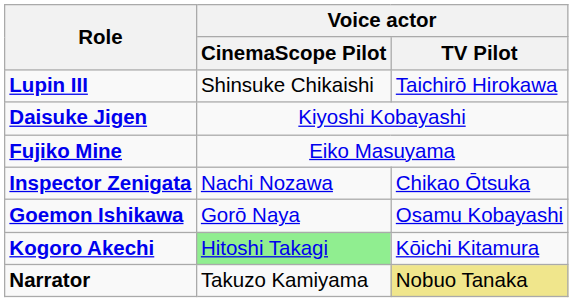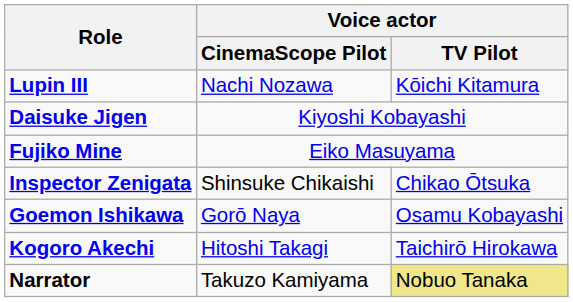 <table class="wikitable">
 <tr>
 <th rowspan="2">Role</th>
 <th colspan="2">Voice actor</th>
 </tr>
 <tr>
 <th>CinemaScope Pilot</th>
 <th>TV Pilot</th>
 </tr>
 <tr>
 <td><strong><a href='#'>Lupin III</a></strong></td>
-<td>Shinsuke Chikaishi</td>
-<td><a href='#'>Taichirō Hirokawa</a></td>
+<td><a href='#'>Nachi Nozawa</a></td>
+<td><a href='#'>Kōichi Kitamura</a></td>
 </tr>
 <tr>
 <td><strong><a href='#'>Daisuke Jigen</a></strong></td>
 <td style="text-align: center;" colspan="3"><a href='#'>Kiyoshi Kobayashi</a></td>
 </tr>
 <tr>
 <td><strong><a href='#'>Fujiko Mine</a></strong></td>
 <td style="text-align: center;" colspan="2"><a href='#'>Eiko Masuyama</a></td>
 </tr>
 <tr>
 <td><strong><a href='#'>Inspector Zenigata</a></strong></td>
-<td><a href='#'>Nachi Nozawa</a></td>
+<td>Shinsuke Chikaishi</td>
 <td><a href='#'>Chikao Ōtsuka</a></td>
 </tr>
 <tr>
 <td><strong><a href='#'>Goemon Ishikawa</a></strong></td>
 <td><a href='#'>Gorō Naya</a></td>
 <td><a href='#'>Osamu Kobayashi</a></td>
 </tr>
 <tr>
 <td><strong><a href='#'>Kogoro Akechi</a></strong></td>
-<td style="background: lightgreen;"><a href='#'>Hitoshi Takagi</a></td>
-<td><a href='#'>Kōichi Kitamura</a></td>
+<td><a href='#'>Hitoshi Takagi</a></td>
+<td><a href='#'>Taichirō Hirokawa</a></td>
 </tr>
 <tr>
 <td><strong>Narrator</strong></td>
 <td>Takuzo Kamiyama</td>
 <td style="background: khaki;">Nobuo Tanaka</td>
 </tr>
 </table>
